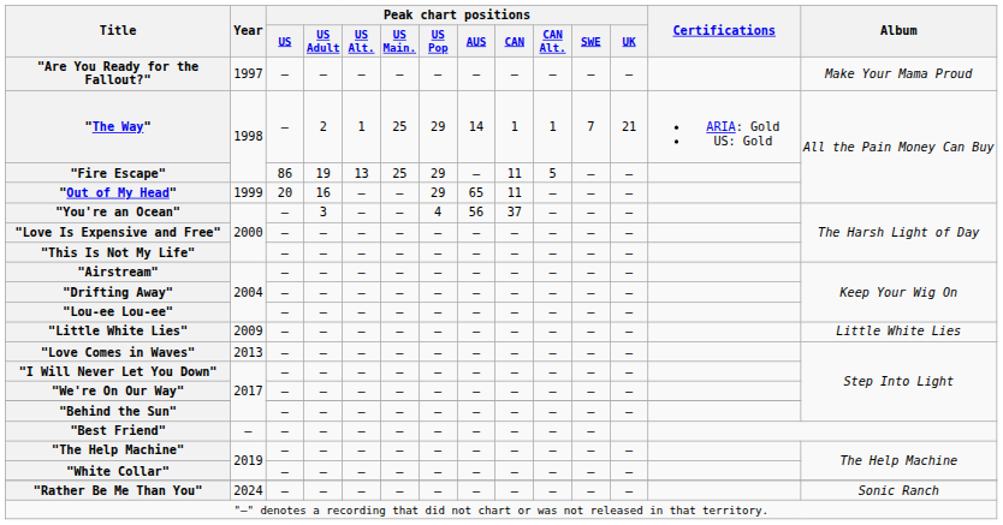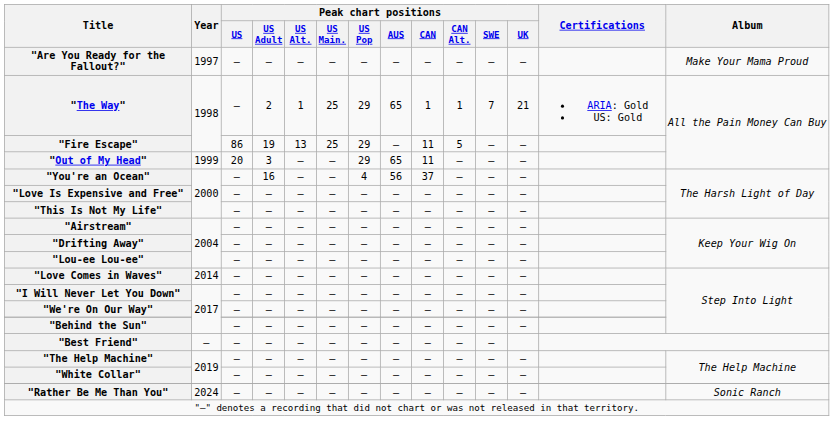 <table class="wikitable plainrowheaders" style="text-align:center;" border="1">
 <tr>
 <th scope="col" rowspan="2" style="width:18em;">Title</th>
 <th scope="col" rowspan="2">Year</th>
 <th scope="col" colspan="10">Peak chart positions</th>
 <th scope="col" rowspan="2" style="width:12em;"><a href='#'>Certifications</a></th>
 <th scope="col" rowspan="2">Album</th>
 </tr>
 <tr>
 <th scope="col" style="width:3em;font-size:90%;"><a href='#'>US</a><br></th>
 <th scope="col" style="width:3em;font-size:90%;"><a href='#'>US<br>Adult</a><br></th>
 <th scope="col" style="width:3em;font-size:90%;"><a href='#'>US<br>Alt.</a><br></th>
 <th scope="col" style="width:3em;font-size:90%;"><a href='#'>US<br>Main.</a><br></th>
 <th scope="col" style="width:3em;font-size:90%;"><a href='#'>US<br>Pop</a><br></th>
 <th scope="col" style="width:3em;font-size:90%;"><a href='#'>AUS</a><br></th>
 <th scope="col" style="width:3em;font-size:90%;"><a href='#'>CAN</a><br></th>
 <th scope="col" style="width:3em;font-size:90%;"><a href='#'>CAN<br>Alt.</a><br></th>
 <th scope="col" style="width:3em;font-size:90%;"><a href='#'>SWE</a><br></th>
 <th scope="col" style="width:3em;font-size:90%;"><a href='#'>UK</a><br></th>
 </tr>
 <tr>
 <th scope="row">"Are You Ready for the Fallout?"</th>
 <td>1997</td>
 <td>—</td>
 <td>—</td>
 <td>—</td>
 <td>—</td>
 <td>—</td>
 <td>—</td>
 <td>—</td>
 <td>—</td>
 <td>—</td>
 <td>—</td>
 <td></td>
 <td><em>Make Your Mama Proud</em></td>
 </tr>
 <tr>
 <th scope="row">"<a href='#'>The Way</a>"</th>
 <td rowspan="2">1998</td>
 <td>—</td>
 <td>2</td>
 <td>1</td>
 <td>25</td>
 <td>29</td>
-<td>14</td>
+<td>65</td>
 <td>1</td>
 <td>1</td>
 <td>7</td>
 <td>21</td>
 <td><br><ul><li><a href='#'>ARIA</a>: Gold</li><li>US: Gold</li></ul></td>
 <td rowspan="3"><em>All the Pain Money Can Buy</em></td>
 </tr>
 <tr>
 <th scope="row">"Fire Escape"</th>
 <td>86</td>
 <td>19</td>
 <td>13</td>
 <td>25</td>
 <td>29</td>
 <td>—</td>
 <td>11</td>
 <td>5</td>
 <td>—</td>
 <td>—</td>
 <td></td>
 </tr>
 <tr>
 <th scope="row">"<a href='#'>Out of My Head</a>"</th>
 <td>1999</td>
 <td>20</td>
-<td>16</td>
+<td>3</td>
 <td>—</td>
 <td>—</td>
 <td>29</td>
 <td>65</td>
 <td>11</td>
 <td>—</td>
 <td>—</td>
 <td>—</td>
 <td></td>
 </tr>
 <tr>
 <th scope="row">"You're an Ocean"</th>
 <td rowspan="3">2000</td>
 <td>—</td>
-<td>3</td>
+<td>16</td>
 <td>—</td>
 <td>—</td>
 <td>4</td>
 <td>56</td>
 <td>37</td>
 <td>—</td>
 <td>—</td>
 <td>—</td>
 <td></td>
 <td rowspan="3"><em>The Harsh Light of Day</em></td>
 </tr>
 <tr>
 <th scope="row">"Love Is Expensive and Free"</th>
 <td>—</td>
 <td>—</td>
 <td>—</td>
 <td>—</td>
 <td>—</td>
 <td>—</td>
 <td>—</td>
 <td>—</td>
 <td>—</td>
 <td>—</td>
 <td></td>
 </tr>
 <tr>
 <th scope="row">"This Is Not My Life"</th>
 <td>—</td>
 <td>—</td>
 <td>—</td>
 <td>—</td>
 <td>—</td>
 <td>—</td>
 <td>—</td>
 <td>—</td>
 <td>—</td>
 <td>—</td>
 <td></td>
 </tr>
 <tr>
 <th scope="row">"Airstream"</th>
 <td rowspan="3">2004</td>
 <td>—</td>
 <td>—</td>
 <td>—</td>
 <td>—</td>
 <td>—</td>
 <td>—</td>
 <td>—</td>
 <td>—</td>
 <td>—</td>
 <td>—</td>
 <td></td>
 <td rowspan="3"><em>Keep Your Wig On</em></td>
 </tr>
 <tr>
 <th scope="row">"Drifting Away"</th>
 <td>—</td>
 <td>—</td>
 <td>—</td>
 <td>—</td>
 <td>—</td>
 <td>—</td>
 <td>—</td>
 <td>—</td>
 <td>—</td>
 <td>—</td>
 <td></td>
 </tr>
 <tr>
 <th scope="row">"Lou-ee Lou-ee"</th>
 <td>—</td>
 <td>—</td>
 <td>—</td>
 <td>—</td>
 <td>—</td>
 <td>—</td>
 <td>—</td>
 <td>—</td>
 <td>—</td>
 <td>—</td>
 <td></td>
 </tr>
 <tr>
-<th scope="row">"Little White Lies"</th>
-<td>2009</td>
-<td>—</td>
-<td>—</td>
-<td>—</td>
-<td>—</td>
-<td>—</td>
-<td>—</td>
-<td>—</td>
-<td>—</td>
-<td>—</td>
-<td>—</td>
-<td></td>
-<td><em>Little White Lies</em></td>
-</tr>
-<tr>
 <th scope="row">"Love Comes in Waves"</th>
-<td>2013</td>
+<td>2014</td>
 <td>—</td>
 <td>—</td>
 <td>—</td>
 <td>—</td>
 <td>—</td>
 <td>—</td>
 <td>—</td>
 <td>—</td>
 <td>—</td>
 <td>—</td>
 <td></td>
 <td rowspan="5"><em>Step Into Light</em></td>
 </tr>
 <tr>
 <th scope="row">"I Will Never Let You Down"</th>
 <td rowspan="4">2017</td>
 <td>—</td>
 <td>—</td>
 <td>—</td>
 <td>—</td>
 <td>—</td>
 <td>—</td>
 <td>—</td>
 <td>—</td>
 <td>—</td>
 <td>—</td>
 <td></td>
 </tr>
 <tr>
 <th scope="row">"We're On Our Way"</th>
 <td>—</td>
 <td>—</td>
 <td>—</td>
 <td>—</td>
 <td>—</td>
 <td>—</td>
 <td>—</td>
 <td>—</td>
 <td>—</td>
 <td>—</td>
 <td></td>
 </tr>
 <tr>
 </tr>
 <tr>
 <th scope="row">"Behind the Sun"</th>
 <td>—</td>
 <td>—</td>
 <td>—</td>
 <td>—</td>
 <td>—</td>
 <td>—</td>
 <td>—</td>
 <td>—</td>
 <td>—</td>
 <td>—</td>
 <td></td>
 </tr>
 <tr>
 <th scope="row">"Best Friend"</th>
 <td>—</td>
 <td>—</td>
 <td>—</td>
 <td>—</td>
 <td>—</td>
 <td>—</td>
 <td>—</td>
 <td>—</td>
 <td>—</td>
 <td>—</td>
 <td></td>
 </tr>
 <tr>
 <th scope="row">"The Help Machine"</th>
 <td rowspan="2">2019</td>
 <td>—</td>
 <td>—</td>
 <td>—</td>
 <td>—</td>
 <td>—</td>
 <td>—</td>
 <td>—</td>
 <td>—</td>
 <td>—</td>
 <td>—</td>
 <td></td>
 <td rowspan="2"><em>The Help Machine</em></td>
 </tr>
 <tr>
 <th scope="row">"White Collar"</th>
 <td>—</td>
 <td>—</td>
 <td>—</td>
 <td>—</td>
 <td>—</td>
 <td>—</td>
 <td>—</td>
 <td>—</td>
 <td>—</td>
 <td>—</td>
 <td></td>
 </tr>
 <tr>
 </tr>
 <tr>
 <th scope="row">"Rather Be Me Than You"</th>
 <td>2024</td>
 <td>—</td>
 <td>—</td>
 <td>—</td>
 <td>—</td>
 <td>—</td>
 <td>—</td>
 <td>—</td>
 <td>—</td>
 <td>—</td>
 <td>—</td>
 <td></td>
 <td><em>Sonic Ranch</em></td>
 </tr>
 <tr>
 <td colspan="14" style="font-size:90%">"—" denotes a recording that did not chart or was not released in that territory.</td>
 </tr>
 </table>
